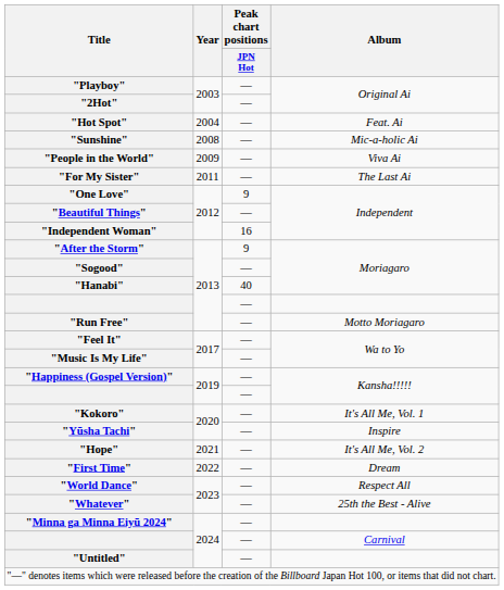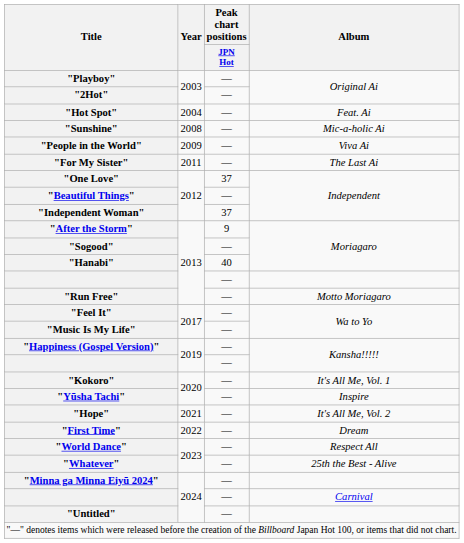 <table class="wikitable plainrowheaders" style="text-align: center;" border="1">
 <tr>
 <th scope="col" rowspan="2" style="width:16em;">Title</th>
 <th scope="col" rowspan="2" style="width:1em;">Year</th>
 <th scope="col" colspan="1">Peak chart positions</th>
 <th scope="col" rowspan="2">Album</th>
 </tr>
 <tr>
 <th scope="col" style="width:2.75em;font-size:85%;"><a href='#'>JPN<br>Hot</a><br></th>
 </tr>
 <tr>
 <th scope="row">"Playboy"<br></th>
 <td rowspan="2">2003</td>
 <td>—</td>
 <td rowspan="2"><em>Original Ai</em></td>
 </tr>
 <tr>
 <th scope="row">"2Hot"</th>
 <td>—</td>
 </tr>
 <tr>
 <th scope="row">"Hot Spot"<br></th>
 <td>2004</td>
 <td>—</td>
 <td><em>Feat. Ai</em></td>
 </tr>
 <tr>
 <th scope="row">"Sunshine"</th>
 <td>2008</td>
 <td>—</td>
 <td><em>Mic-a-holic Ai</em></td>
 </tr>
 <tr>
 <th scope="row">"People in the World"</th>
 <td>2009</td>
 <td>—</td>
 <td><em>Viva Ai</em></td>
 </tr>
 <tr>
 <th scope="row">"For My Sister"<br></th>
 <td>2011</td>
 <td>—</td>
 <td><em>The Last Ai</em></td>
 </tr>
 <tr>
 <th scope="row">"One Love"</th>
 <td rowspan="3">2012</td>
-<td>9</td>
+<td>37</td>
 <td rowspan="3"><em>Independent</em></td>
 </tr>
 <tr>
 <th scope="row">"<a href='#'>Beautiful Things</a>"</th>
 <td>—</td>
 </tr>
 <tr>
 <th scope="row">"Independent Woman"</th>
-<td>16</td>
+<td>37</td>
 </tr>
 <tr>
 <th scope="row">"<a href='#'>After the Storm</a>"<br></th>
 <td rowspan="5">2013</td>
 <td>9</td>
 <td rowspan="3"><em>Moriagaro</em></td>
 </tr>
 <tr>
 <th scope="row">"Sogood"</th>
 <td>—</td>
 </tr>
 <tr>
 <th scope="row">"Hanabi"</th>
 <td>40</td>
 </tr>
 <tr>
 <th scope="row"></th>
 <td>—</td>
 <td></td>
 </tr>
 <tr>
 <th scope="row">"Run Free"<br></th>
 <td>—</td>
 <td><em>Motto Moriagaro</em></td>
 </tr>
 <tr>
 <th scope="row">"Feel It"</th>
 <td rowspan="2">2017</td>
 <td>—</td>
 <td rowspan="2"><em>Wa to Yo</em></td>
 </tr>
 <tr>
 <th scope="row">"Music Is My Life"</th>
 <td>—</td>
 </tr>
 <tr>
 <th scope="row">"<a href='#'>Happiness (Gospel Version)</a>"</th>
 <td rowspan="2">2019</td>
 <td>—</td>
 <td rowspan="2"><em>Kansha!!!!!</em></td>
 </tr>
 <tr>
 <th scope="row"></th>
 <td>—</td>
 </tr>
 <tr>
 <th scope="row">"Kokoro"<br></th>
 <td rowspan="2">2020</td>
 <td>—</td>
 <td><em>It's All Me, Vol. 1</em></td>
 </tr>
 <tr>
 <th scope="row">"<a href='#'>Yūsha Tachi</a>"</th>
 <td>—</td>
 <td><em>Inspire</em></td>
 </tr>
 <tr>
 <th scope="row">"Hope"</th>
 <td>2021</td>
 <td>—</td>
 <td><em>It's All Me, Vol. 2</em></td>
 </tr>
 <tr>
 <th scope="row">"<a href='#'>First Time</a>"<br></th>
 <td>2022</td>
 <td>—</td>
 <td><em>Dream</em></td>
 </tr>
 <tr>
 <th scope="row">"<a href='#'>World Dance</a>"<br></th>
 <td rowspan="2">2023</td>
 <td>—</td>
 <td><em>Respect All</em></td>
 </tr>
 <tr>
 <th scope="row">"<a href='#'>Whatever</a>"</th>
 <td>—</td>
 <td><em>25th the Best - Alive</em></td>
 </tr>
 <tr>
 <th scope="row">"<a href='#'>Minna ga Minna Eiyū 2024</a>"</th>
 <td rowspan="3">2024</td>
 <td>—</td>
 <td></td>
 </tr>
 <tr>
 <th scope="row"><br></th>
 <td>—</td>
 <td><em><a href='#'>Carnival</a></em></td>
 </tr>
 <tr>
 <th scope="row">"Untitled"<br></th>
 <td>—</td>
 <td></td>
 </tr>
 <tr>
 <td colspan="12" style="text-align:center; font-size:90%;">"—" denotes items which were released before the creation of the <em>Billboard</em> Japan Hot 100, or items that did not chart.</td>
 </tr>
 </table>
